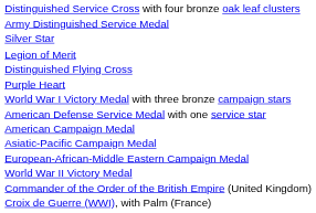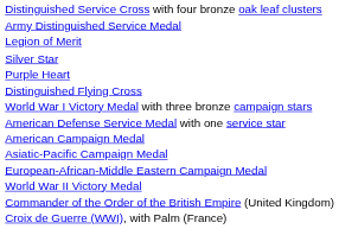 <table>
 <tr>
 <td></td>
 <td><a href='#'>Distinguished Service Cross</a> with four bronze <a href='#'>oak leaf clusters</a></td>
 </tr>
 <tr>
 <td></td>
 <td><a href='#'>Army Distinguished Service Medal</a></td>
 </tr>
 <tr>
 <td></td>
-<td><a href='#'>Silver Star</a></td>
+<td><a href='#'>Legion of Merit</a></td>
 </tr>
 <tr>
 </tr>
 <tr>
 <td></td>
-<td><a href='#'>Legion of Merit</a></td>
+<td><a href='#'>Silver Star</a></td>
+</tr>
+<tr>
+<td></td>
+<td><a href='#'>Purple Heart</a></td>
 </tr>
 <tr>
 <td></td>
 <td><a href='#'>Distinguished Flying Cross</a></td>
-</tr>
-<tr>
-<td></td>
-<td><a href='#'>Purple Heart</a></td>
 </tr>
 <tr>
 <td></td>
 <td><a href='#'>World War I Victory Medal</a> with three bronze <a href='#'>campaign stars</a></td>
 </tr>
 <tr>
 <td></td>
 <td><a href='#'>American Defense Service Medal</a> with one <a href='#'>service star</a></td>
 </tr>
 <tr>
 <td></td>
 <td><a href='#'>American Campaign Medal</a></td>
 </tr>
 <tr>
 <td></td>
 <td><a href='#'>Asiatic-Pacific Campaign Medal</a></td>
 </tr>
 <tr>
 <td></td>
 <td><a href='#'>European-African-Middle Eastern Campaign Medal</a></td>
 </tr>
 <tr>
 <td></td>
 <td><a href='#'>World War II Victory Medal</a></td>
 </tr>
 <tr>
 <td></td>
 <td><a href='#'>Commander of the Order of the British Empire</a> (United Kingdom)</td>
 </tr>
 <tr>
 <td></td>
 <td><a href='#'>Croix de Guerre (WWI)</a>, with Palm (France)</td>
 </tr>
 </table>
